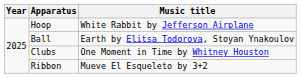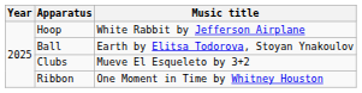 <table class="wikitable">
 <tr>
 <th>Year</th>
 <th>Apparatus</th>
 <th>Music title</th>
 </tr>
 <tr>
 <td rowspan="4">2025</td>
 <td>Hoop</td>
 <td>White Rabbit by <a href='#'>Jefferson Airplane</a></td>
 </tr>
 <tr>
 <td>Ball</td>
 <td>Earth by <a href='#'>Elitsa Todorova</a>, Stoyan Ynakoulov</td>
 </tr>
 <tr>
 <td>Clubs</td>
-<td>One Moment in Time by <a href='#'>Whitney Houston</a></td>
+<td>Mueve El Esqueleto by 3+2</td>
 </tr>
 <tr>
 <td>Ribbon</td>
-<td>Mueve El Esqueleto by 3+2</td>
+<td>One Moment in Time by <a href='#'>Whitney Houston</a></td>
 </tr>
 </table>
